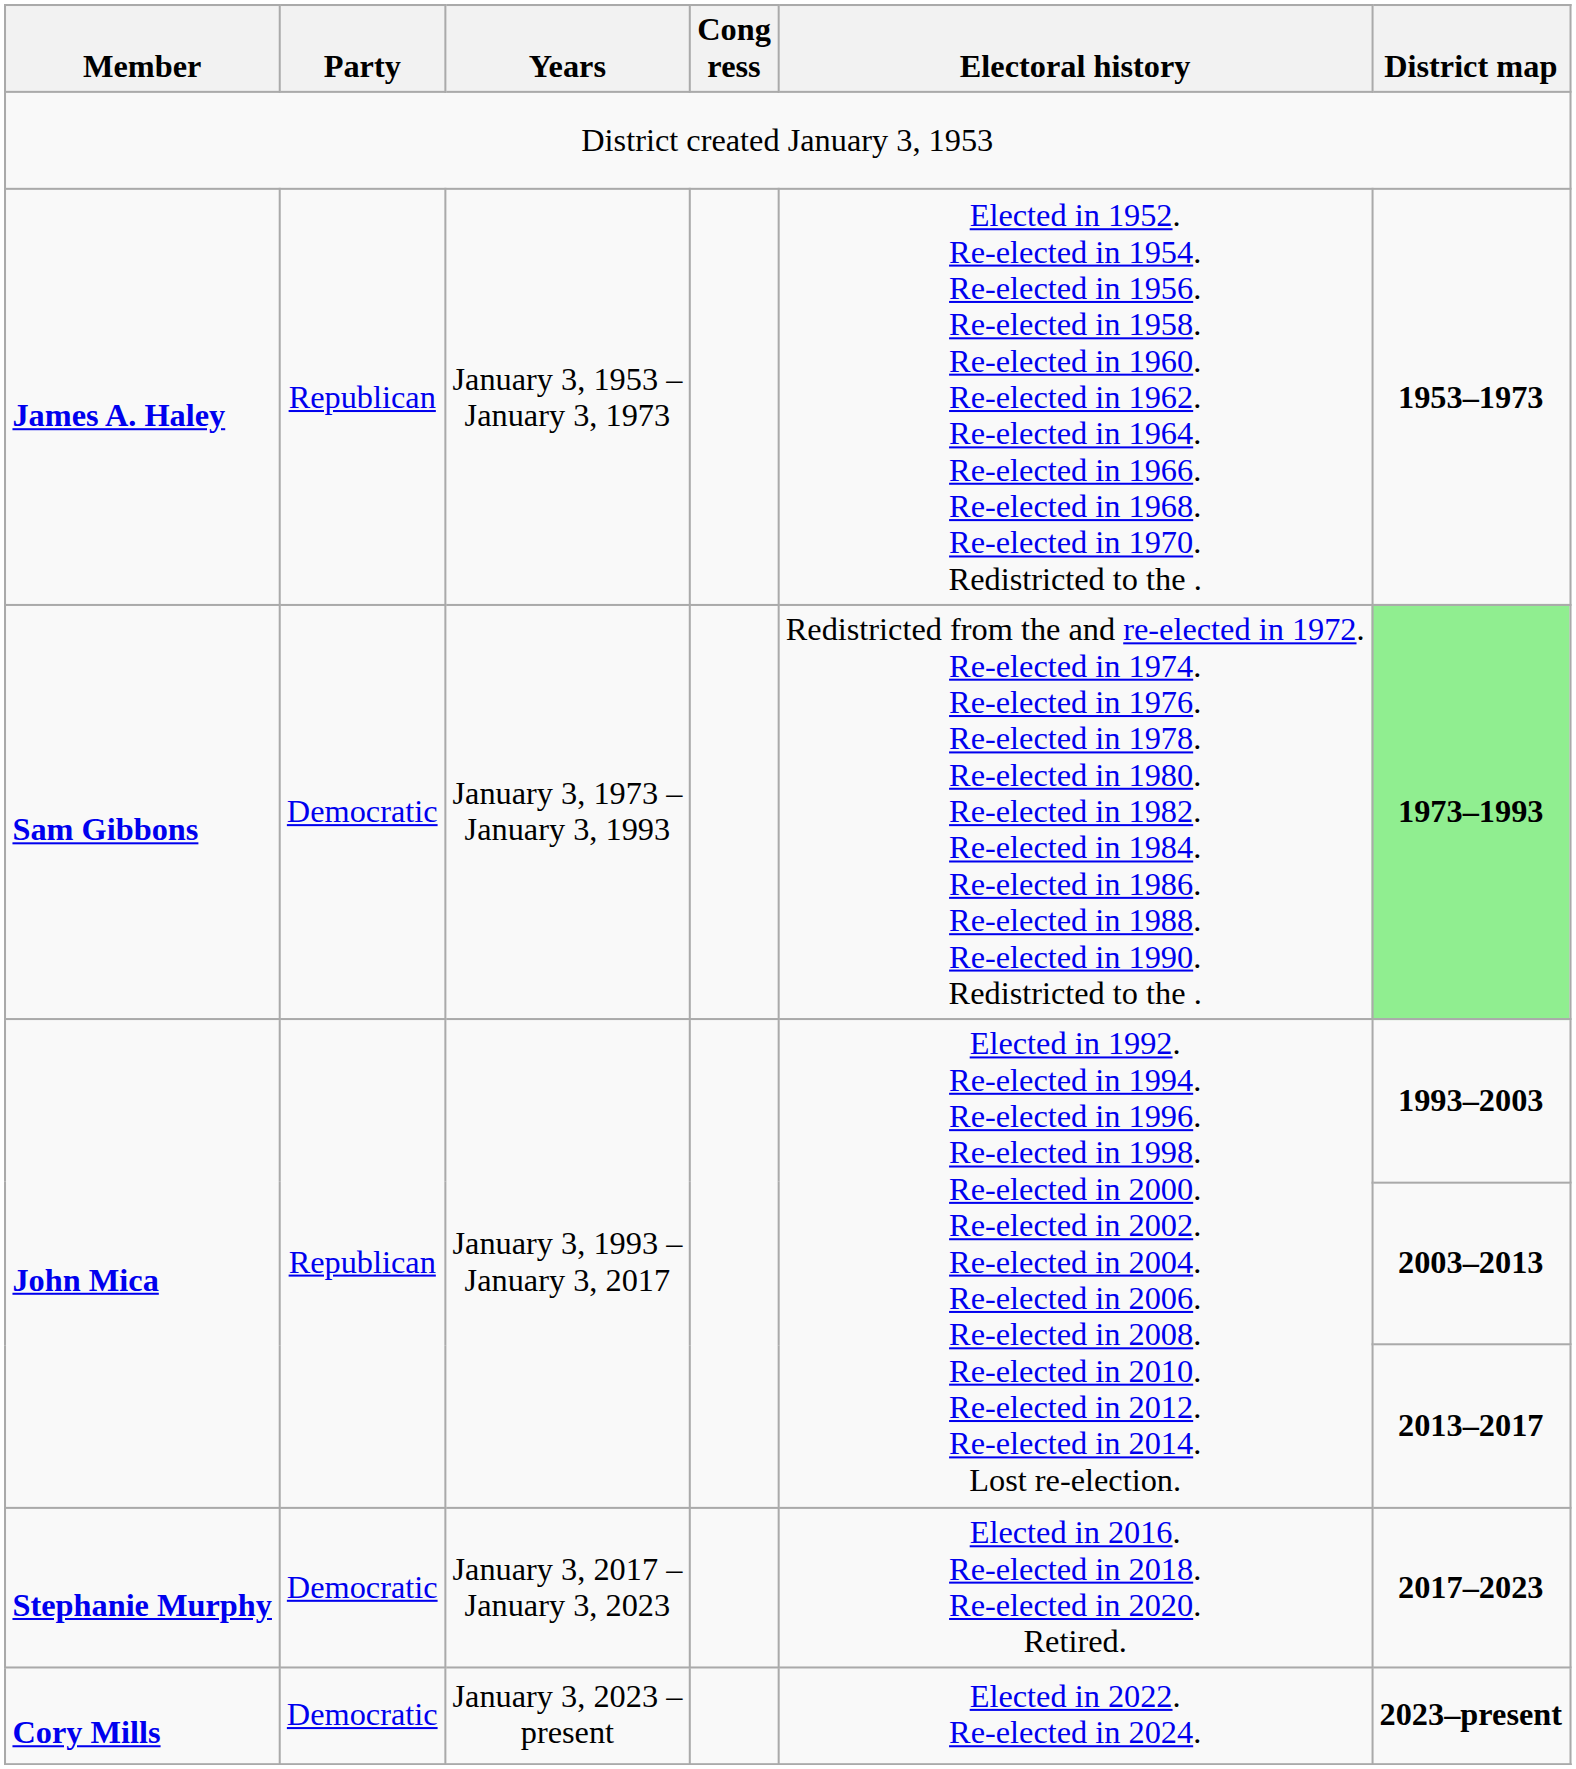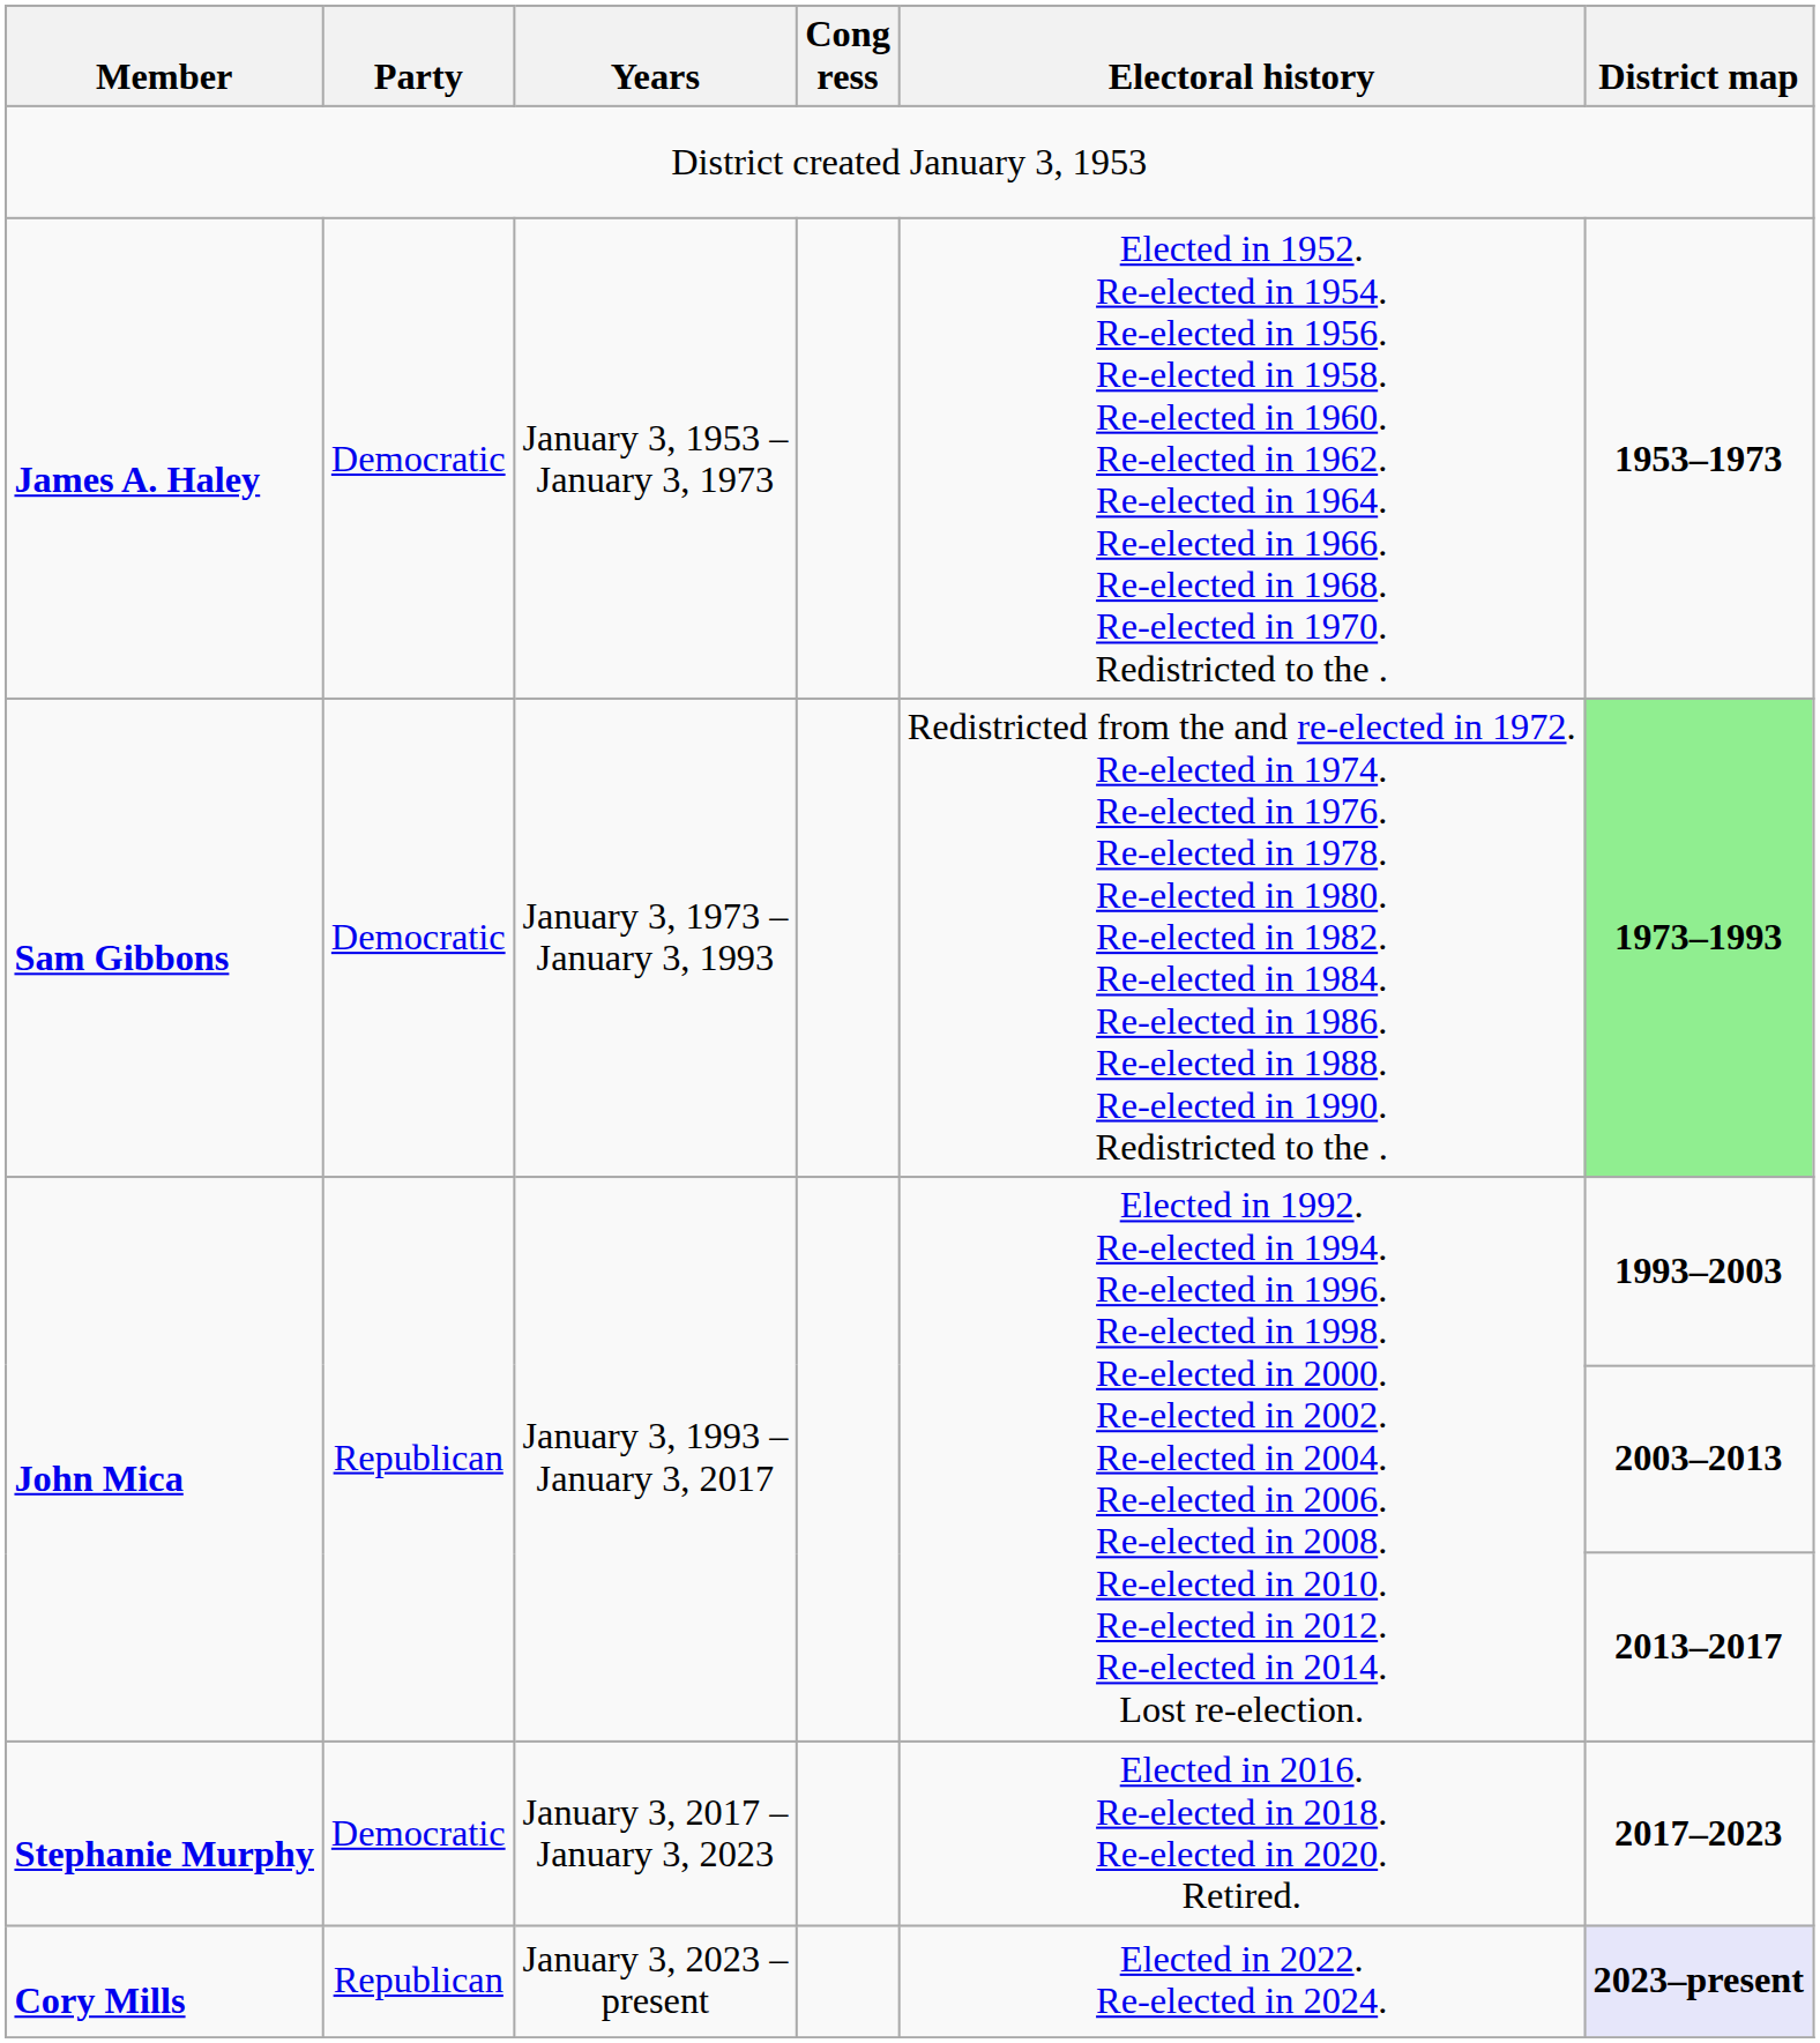 <table class=wikitable style="text-align:center">
 <tr valign=bottom>
 <th>Member</th>
 <th>Party</th>
 <th>Years</th>
 <th>Cong<br>ress</th>
 <th>Electoral history</th>
 <th>District map</th>
 </tr>
 <tr style="height:3em">
 <td colspan=99>District created January 3, 1953</td>
 </tr>
 <tr style="height:3em">
 <td align=left><br><strong><a href='#'>James A. Haley</a></strong><br></td>
-<td><a href='#'>Republican</a></td>
+<td><a href='#'>Democratic</a></td>
 <td nowrap>January 3, 1953 –<br>January 3, 1973</td>
 <td></td>
 <td><a href='#'>Elected in 1952</a>.<br><a href='#'>Re-elected in 1954</a>.<br><a href='#'>Re-elected in 1956</a>.<br><a href='#'>Re-elected in 1958</a>.<br><a href='#'>Re-elected in 1960</a>.<br><a href='#'>Re-elected in 1962</a>.<br><a href='#'>Re-elected in 1964</a>.<br><a href='#'>Re-elected in 1966</a>.<br><a href='#'>Re-elected in 1968</a>.<br><a href='#'>Re-elected in 1970</a>.<br>Redistricted to the .</td>
 <td><strong>1953–1973</strong><br></td>
 </tr>
 <tr style="height:3em">
 <td align=left><br><strong><a href='#'>Sam Gibbons</a></strong><br></td>
 <td><a href='#'>Democratic</a></td>
 <td nowrap>January 3, 1973 –<br>January 3, 1993</td>
 <td></td>
 <td>Redistricted from the  and <a href='#'>re-elected in 1972</a>.<br><a href='#'>Re-elected in 1974</a>.<br><a href='#'>Re-elected in 1976</a>.<br><a href='#'>Re-elected in 1978</a>.<br><a href='#'>Re-elected in 1980</a>.<br><a href='#'>Re-elected in 1982</a>.<br><a href='#'>Re-elected in 1984</a>.<br><a href='#'>Re-elected in 1986</a>.<br><a href='#'>Re-elected in 1988</a>.<br><a href='#'>Re-elected in 1990</a>.<br>Redistricted to the .</td>
 <td style="background: lightgreen;"><strong>1973–1993</strong><br></td>
 </tr>
 <tr style="height:3em">
 <td rowspan="3" style="text-align:left;"><br><strong><a href='#'>John Mica</a></strong><br></td>
 <td rowspan=3 ><a href='#'>Republican</a></td>
 <td rowspan=3 nowrap>January 3, 1993 –<br>January 3, 2017</td>
 <td rowspan=3></td>
 <td rowspan=3><a href='#'>Elected in 1992</a>.<br><a href='#'>Re-elected in 1994</a>.<br><a href='#'>Re-elected in 1996</a>.<br><a href='#'>Re-elected in 1998</a>.<br><a href='#'>Re-elected in 2000</a>.<br><a href='#'>Re-elected in 2002</a>.<br><a href='#'>Re-elected in 2004</a>.<br><a href='#'>Re-elected in 2006</a>.<br><a href='#'>Re-elected in 2008</a>.<br><a href='#'>Re-elected in 2010</a>.<br><a href='#'>Re-elected in 2012</a>.<br><a href='#'>Re-elected in 2014</a>.<br>Lost re-election.</td>
 <td><strong>1993–2003</strong><br></td>
 </tr>
 <tr style="height:3em">
 <td><strong>2003–2013</strong><br></td>
 </tr>
 <tr style="height:3em">
 <td><strong>2013–2017</strong><br></td>
 </tr>
 <tr style="height:3em">
 <td align=left><br><strong><a href='#'>Stephanie Murphy</a></strong><br></td>
 <td><a href='#'>Democratic</a></td>
 <td nowrap>January 3, 2017 –<br>January 3, 2023</td>
 <td></td>
 <td><a href='#'>Elected in 2016</a>.<br><a href='#'>Re-elected in 2018</a>.<br><a href='#'>Re-elected in 2020</a>.<br>Retired.</td>
 <td><strong>2017–2023</strong><br></td>
 </tr>
 <tr style="height:3em">
 <td align=left><br><strong><a href='#'>Cory Mills</a></strong><br></td>
-<td><a href='#'>Democratic</a></td>
+<td><a href='#'>Republican</a></td>
 <td nowrap>January 3, 2023 –<br>present</td>
 <td></td>
 <td><a href='#'>Elected in 2022</a>.<br><a href='#'>Re-elected in 2024</a>.</td>
-<td><strong>2023–present</strong><br></td>
+<td style="background: lavender;"><strong>2023–present</strong><br></td>
 </tr>
 <tr>
 </tr>
 </table>
